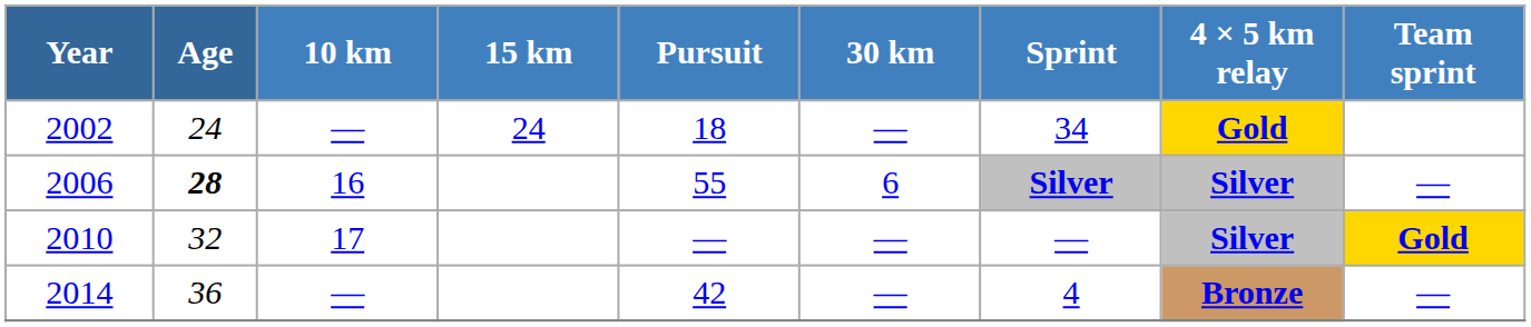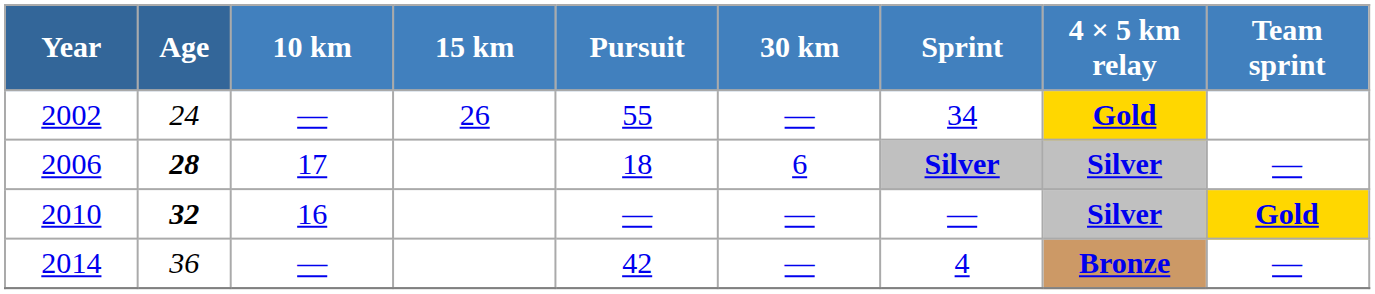 <table class="wikitable" style="font-size:95%; text-align:center; border:grey solid 1px; border-collapse:collapse; background:#ffffff;">
 <tr>
 <th style="background-color:#369; color:white; width:60px;"> Year </th>
 <th style="background-color:#369; color:white; width:40px;"> Age </th>
 <th style="background-color:#4180be; color:white; width:75px;"> 10 km </th>
 <th style="background-color:#4180be; color:white; width:75px;"> 15 km </th>
 <th style="background-color:#4180be; color:white; width:75px;"> Pursuit </th>
 <th style="background-color:#4180be; color:white; width:75px;"> 30 km </th>
 <th style="background-color:#4180be; color:white; width:75px;"> Sprint </th>
 <th style="background-color:#4180be; color:white; width:75px;"> 4 × 5 km <br> relay </th>
 <th style="background-color:#4180be; color:white; width:75px;"> Team <br> sprint </th>
 </tr>
 <tr>
 <td><a href='#'>2002</a></td>
 <td><em>24</em></td>
 <td><a href='#'>—</a></td>
-<td><a href='#'>24</a></td>
-<td><a href='#'>18</a></td>
+<td><a href='#'>26</a></td>
+<td><a href='#'>55</a></td>
 <td><a href='#'>—</a></td>
 <td><a href='#'>34</a></td>
 <td bgcolor=gold><a href='#'><strong>Gold</strong></a></td>
 <td></td>
 </tr>
 <tr>
 <td><a href='#'>2006</a></td>
 <td><strong><em>28</em></strong></td>
-<td><a href='#'>16</a></td>
+<td><a href='#'>17</a></td>
 <td></td>
-<td><a href='#'>55</a></td>
+<td><a href='#'>18</a></td>
 <td><a href='#'>6</a></td>
 <td bgcolor=silver><a href='#'><strong>Silver</strong></a></td>
 <td bgcolor=silver><a href='#'><strong>Silver</strong></a></td>
 <td><a href='#'>—</a></td>
 </tr>
 <tr>
 <td><a href='#'>2010</a></td>
-<td><em>32</em></td>
-<td><a href='#'>17</a></td>
+<td><strong><em>32</em></strong></td>
+<td><a href='#'>16</a></td>
 <td></td>
 <td><a href='#'>—</a></td>
 <td><a href='#'>—</a></td>
 <td><a href='#'>—</a></td>
 <td bgcolor=silver><a href='#'><strong>Silver</strong></a></td>
 <td bgcolor=gold><a href='#'><strong>Gold</strong></a></td>
 </tr>
 <tr>
 <td><a href='#'>2014</a></td>
 <td><em>36</em></td>
 <td><a href='#'>—</a></td>
 <td></td>
 <td><a href='#'>42</a></td>
 <td><a href='#'>—</a></td>
 <td><a href='#'>4</a></td>
 <td bgcolor=cc9966><a href='#'><strong>Bronze</strong></a></td>
 <td><a href='#'>—</a></td>
 </tr>
 <tr>
 </tr>
 </table>
